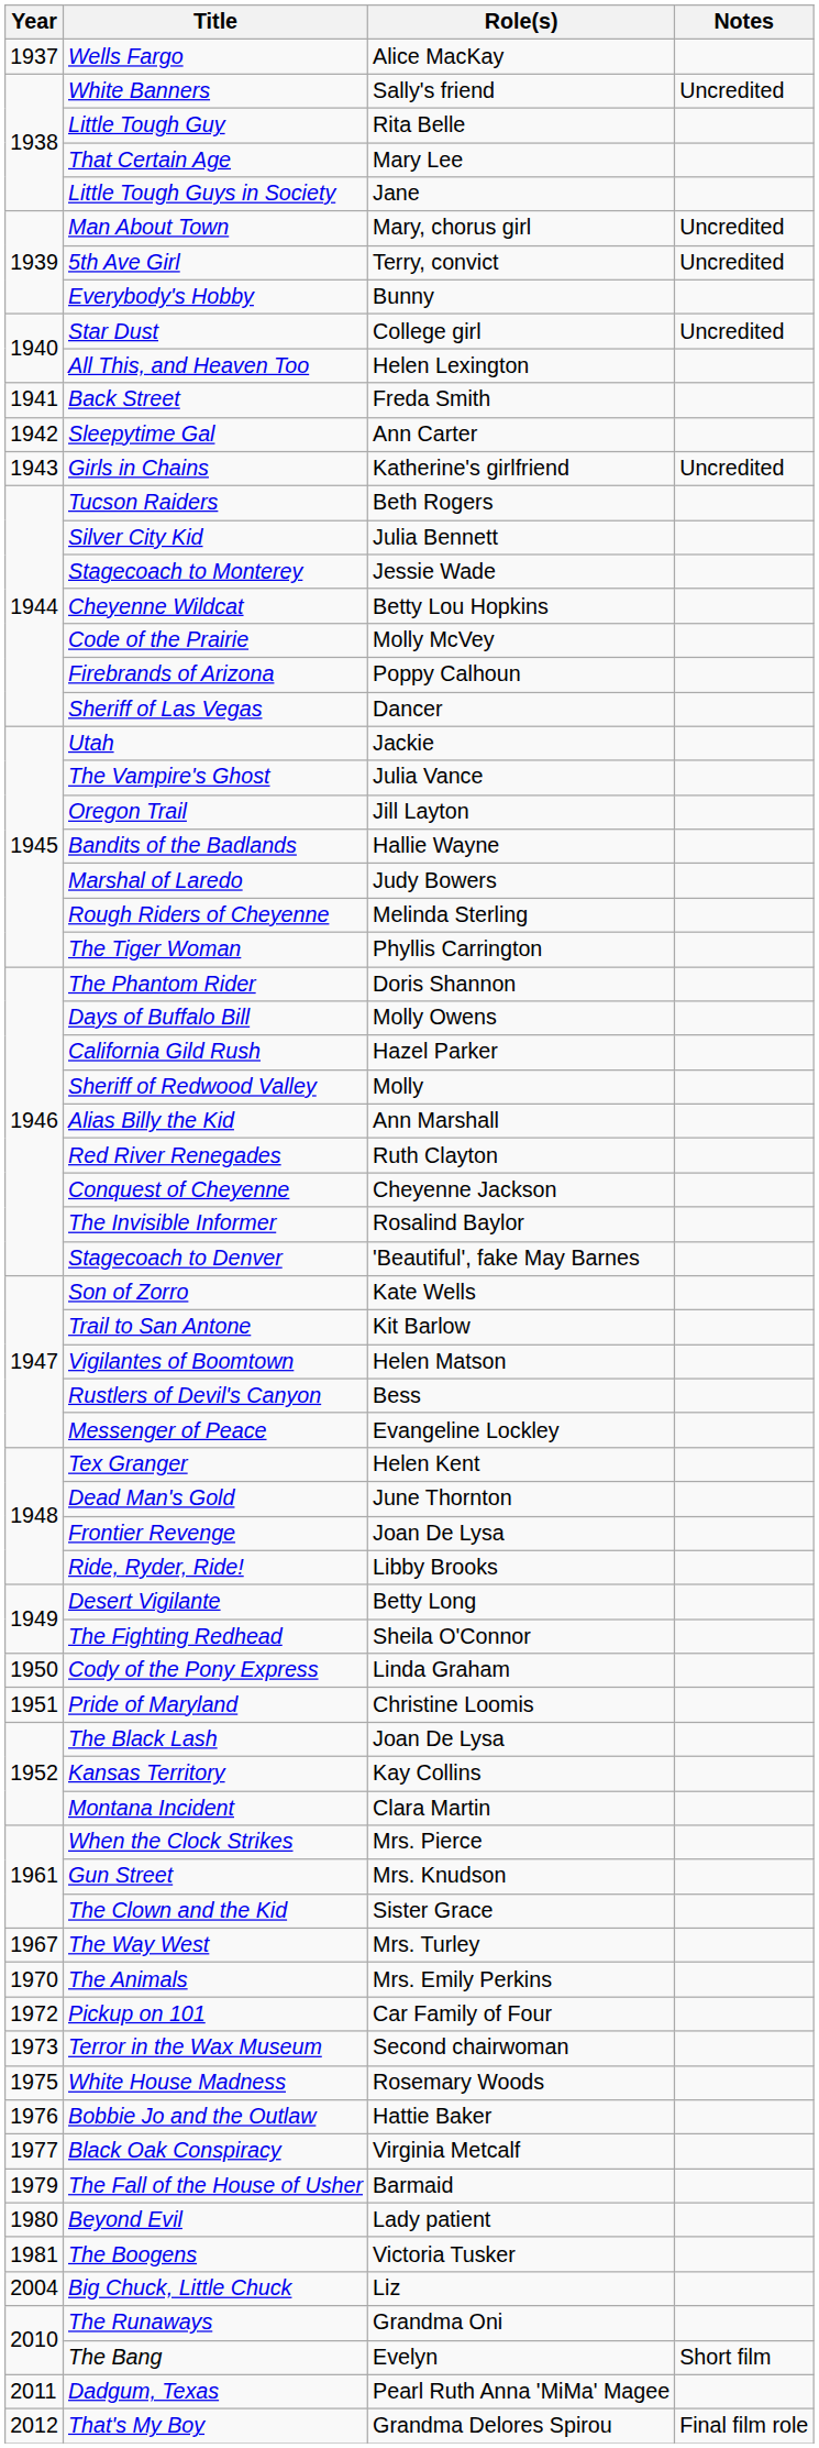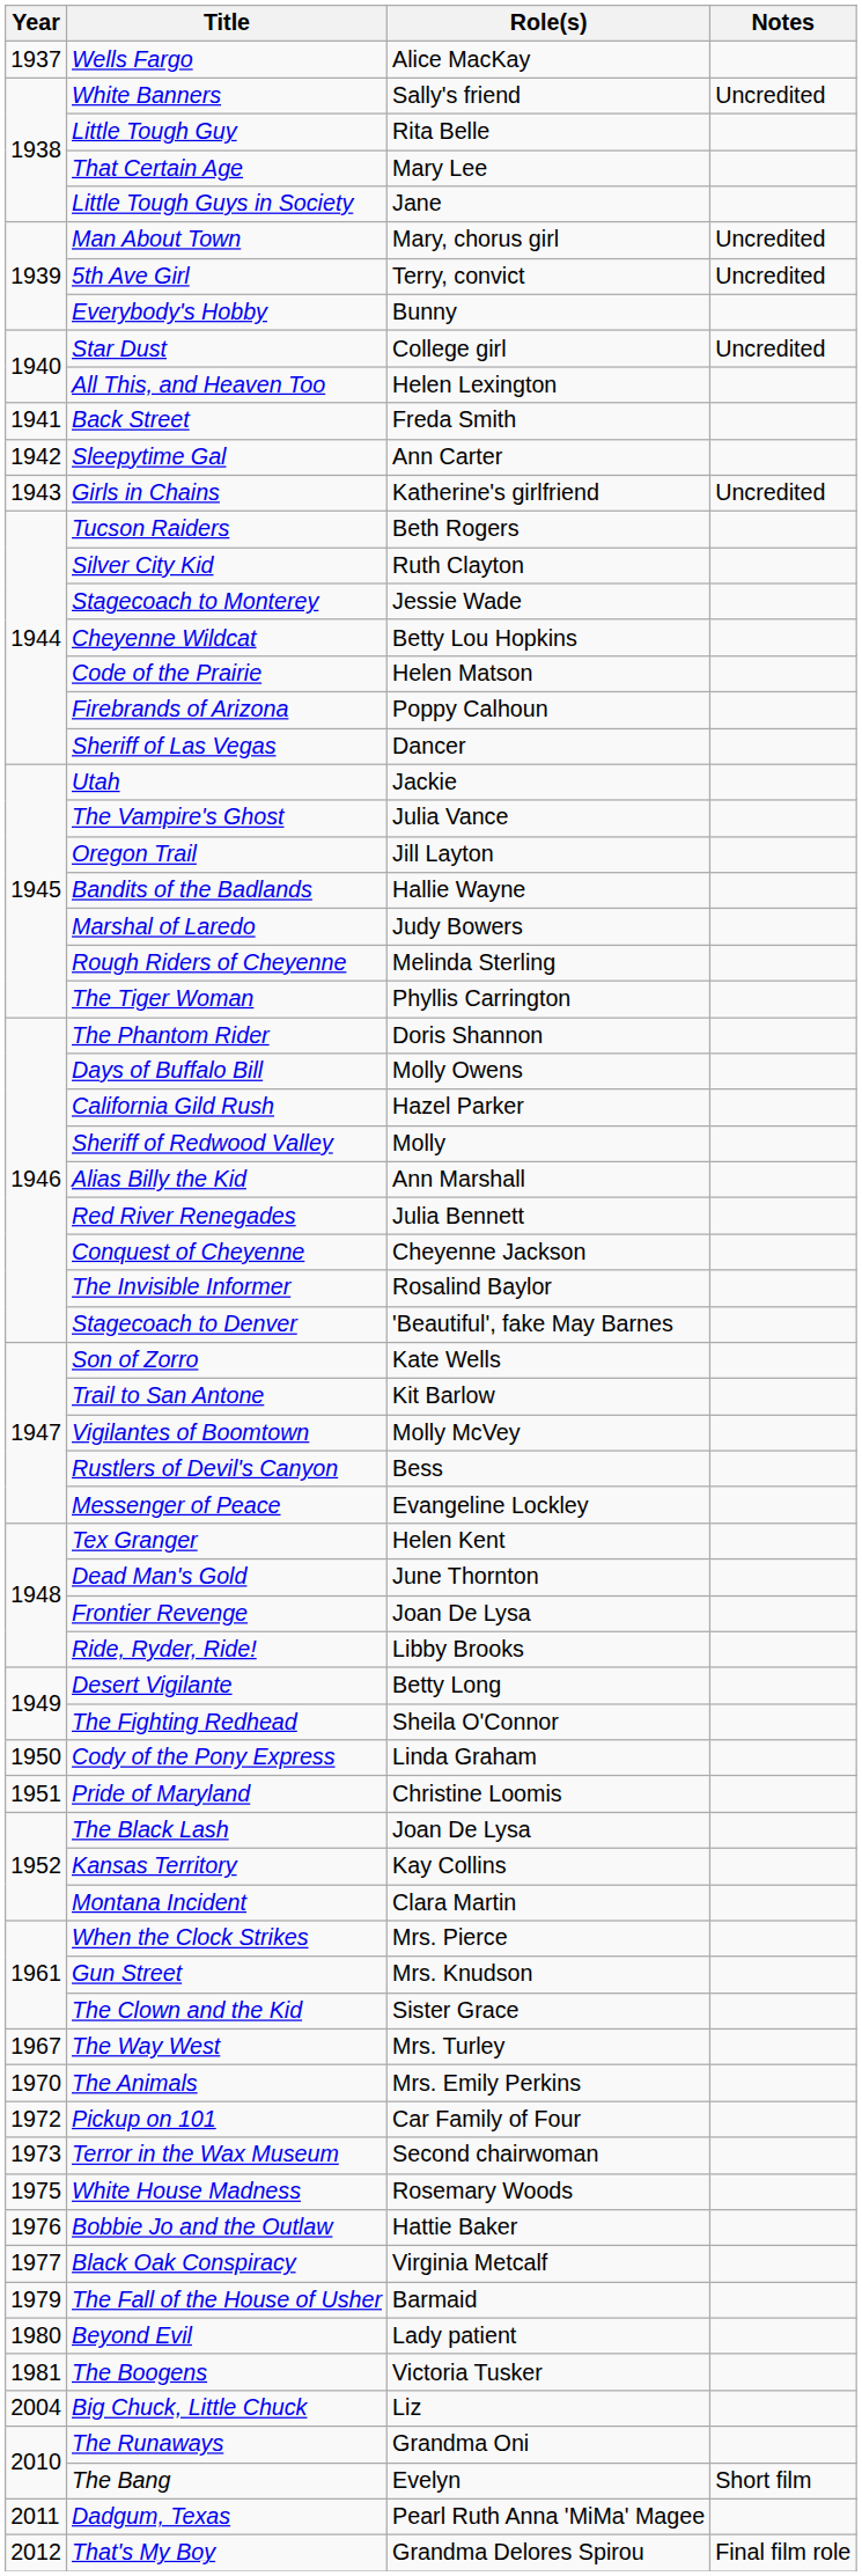 <table class="wikitable plainrowheaders sortable">
 <tr>
 <th scope="col">Year</th>
 <th scope="col">Title</th>
 <th scope="col">Role(s)</th>
 <th scope="col" class="unsortable">Notes</th>
 </tr>
 <tr>
 <td>1937</td>
 <td><em><a href='#'>Wells Fargo</a></em></td>
 <td>Alice MacKay</td>
 <td></td>
 </tr>
 <tr>
 <td rowspan=4>1938</td>
 <td><em><a href='#'>White Banners</a></em></td>
 <td>Sally's friend</td>
 <td>Uncredited</td>
 </tr>
 <tr>
 <td><em><a href='#'>Little Tough Guy</a></em></td>
 <td>Rita Belle</td>
 <td></td>
 </tr>
 <tr>
 <td><em><a href='#'>That Certain Age</a></em></td>
 <td>Mary Lee</td>
 <td></td>
 </tr>
 <tr>
 <td><em><a href='#'>Little Tough Guys in Society</a></em></td>
 <td>Jane</td>
 <td></td>
 </tr>
 <tr>
 <td rowspan=3>1939</td>
 <td><em><a href='#'>Man About Town</a></em></td>
 <td>Mary, chorus girl</td>
 <td>Uncredited</td>
 </tr>
 <tr>
 <td><em><a href='#'>5th Ave Girl</a></em></td>
 <td>Terry, convict</td>
 <td>Uncredited</td>
 </tr>
 <tr>
 <td><em><a href='#'>Everybody's Hobby</a></em></td>
 <td>Bunny</td>
 <td></td>
 </tr>
 <tr>
 <td rowspan=2>1940</td>
 <td><em><a href='#'>Star Dust</a></em></td>
 <td>College girl</td>
 <td>Uncredited</td>
 </tr>
 <tr>
 <td><em><a href='#'>All This, and Heaven Too</a></em></td>
 <td>Helen Lexington</td>
 <td></td>
 </tr>
 <tr>
 <td>1941</td>
 <td><em><a href='#'>Back Street</a></em></td>
 <td>Freda Smith</td>
 <td></td>
 </tr>
 <tr>
 <td>1942</td>
 <td><em><a href='#'>Sleepytime Gal</a></em></td>
 <td>Ann Carter</td>
 <td></td>
 </tr>
 <tr>
 <td>1943</td>
 <td><em><a href='#'>Girls in Chains</a></em></td>
 <td>Katherine's girlfriend</td>
 <td>Uncredited</td>
 </tr>
 <tr>
 <td rowspan=7>1944</td>
 <td><em><a href='#'>Tucson Raiders</a></em></td>
 <td>Beth Rogers</td>
 <td></td>
 </tr>
 <tr>
 <td><em><a href='#'>Silver City Kid</a></em></td>
-<td>Julia Bennett</td>
+<td>Ruth Clayton</td>
 <td></td>
 </tr>
 <tr>
 <td><em><a href='#'>Stagecoach to Monterey</a></em></td>
 <td>Jessie Wade</td>
 <td></td>
 </tr>
 <tr>
 <td><em><a href='#'>Cheyenne Wildcat</a></em></td>
 <td>Betty Lou Hopkins</td>
 <td></td>
 </tr>
 <tr>
 <td><em><a href='#'>Code of the Prairie</a></em></td>
-<td>Molly McVey</td>
+<td>Helen Matson</td>
 <td></td>
 </tr>
 <tr>
 <td><em><a href='#'>Firebrands of Arizona</a></em></td>
 <td>Poppy Calhoun</td>
 <td></td>
 </tr>
 <tr>
 <td><em><a href='#'>Sheriff of Las Vegas</a></em></td>
 <td>Dancer</td>
 <td></td>
 </tr>
 <tr>
 <td rowspan=7>1945</td>
 <td><em><a href='#'>Utah</a></em></td>
 <td>Jackie</td>
 <td></td>
 </tr>
 <tr>
 <td><em><a href='#'>The Vampire's Ghost</a></em></td>
 <td>Julia Vance</td>
 <td></td>
 </tr>
 <tr>
 <td><em><a href='#'>Oregon Trail</a></em></td>
 <td>Jill Layton</td>
 <td></td>
 </tr>
 <tr>
 <td><em><a href='#'>Bandits of the Badlands</a></em></td>
 <td>Hallie Wayne</td>
 <td></td>
 </tr>
 <tr>
 <td><em><a href='#'>Marshal of Laredo</a></em></td>
 <td>Judy Bowers</td>
 <td></td>
 </tr>
 <tr>
 <td><em><a href='#'>Rough Riders of Cheyenne</a></em></td>
 <td>Melinda Sterling</td>
 <td></td>
 </tr>
 <tr>
 <td><em><a href='#'>The Tiger Woman</a></em></td>
 <td>Phyllis Carrington</td>
 <td></td>
 </tr>
 <tr>
 <td rowspan=9>1946</td>
 <td><em><a href='#'>The Phantom Rider</a></em></td>
 <td>Doris Shannon</td>
 <td></td>
 </tr>
 <tr>
 <td><em><a href='#'>Days of Buffalo Bill</a></em></td>
 <td>Molly Owens</td>
 <td></td>
 </tr>
 <tr>
 <td><em><a href='#'>California Gild Rush</a></em></td>
 <td>Hazel Parker</td>
 <td></td>
 </tr>
 <tr>
 <td><em><a href='#'>Sheriff of Redwood Valley</a></em></td>
 <td>Molly</td>
 <td></td>
 </tr>
 <tr>
 <td><em><a href='#'>Alias Billy the Kid</a></em></td>
 <td>Ann Marshall</td>
 <td></td>
 </tr>
 <tr>
 <td><em><a href='#'>Red River Renegades</a></em></td>
-<td>Ruth Clayton</td>
+<td>Julia Bennett</td>
 <td></td>
 </tr>
 <tr>
 <td><em><a href='#'>Conquest of Cheyenne</a></em></td>
 <td>Cheyenne Jackson</td>
 <td></td>
 </tr>
 <tr>
 <td><em><a href='#'>The Invisible Informer</a></em></td>
 <td>Rosalind Baylor</td>
 <td></td>
 </tr>
 <tr>
 <td><em><a href='#'>Stagecoach to Denver</a></em></td>
 <td>'Beautiful', fake May Barnes</td>
 <td></td>
 </tr>
 <tr>
 <td rowspan=5>1947</td>
 <td><em><a href='#'>Son of Zorro</a></em></td>
 <td>Kate Wells</td>
 <td></td>
 </tr>
 <tr>
 <td><em><a href='#'>Trail to San Antone</a></em></td>
 <td>Kit Barlow</td>
 <td></td>
 </tr>
 <tr>
 <td><em><a href='#'>Vigilantes of Boomtown</a></em></td>
-<td>Helen Matson</td>
+<td>Molly McVey</td>
 <td></td>
 </tr>
 <tr>
 <td><em><a href='#'>Rustlers of Devil's Canyon</a></em></td>
 <td>Bess</td>
 <td></td>
 </tr>
 <tr>
 <td><em><a href='#'>Messenger of Peace</a></em></td>
 <td>Evangeline Lockley</td>
 <td></td>
 </tr>
 <tr>
 <td rowspan=4>1948</td>
 <td><em><a href='#'>Tex Granger</a></em></td>
 <td>Helen Kent</td>
 <td></td>
 </tr>
 <tr>
 <td><em><a href='#'>Dead Man's Gold</a></em></td>
 <td>June Thornton</td>
 <td></td>
 </tr>
 <tr>
 <td><em><a href='#'>Frontier Revenge</a></em></td>
 <td>Joan De Lysa</td>
 <td></td>
 </tr>
 <tr>
 <td><em><a href='#'>Ride, Ryder, Ride!</a></em></td>
 <td>Libby Brooks</td>
 <td></td>
 </tr>
 <tr>
 <td rowspan=2>1949</td>
 <td><em><a href='#'>Desert Vigilante</a></em></td>
 <td>Betty Long</td>
 <td></td>
 </tr>
 <tr>
 <td><em><a href='#'>The Fighting Redhead</a></em></td>
 <td>Sheila O'Connor</td>
 <td></td>
 </tr>
 <tr>
 <td>1950</td>
 <td><em><a href='#'>Cody of the Pony Express</a></em></td>
 <td>Linda Graham</td>
 <td></td>
 </tr>
 <tr>
 <td>1951</td>
 <td><em><a href='#'>Pride of Maryland</a></em></td>
 <td>Christine Loomis</td>
 <td></td>
 </tr>
 <tr>
 <td rowspan=3>1952</td>
 <td><em><a href='#'>The Black Lash</a></em></td>
 <td>Joan De Lysa</td>
 <td></td>
 </tr>
 <tr>
 <td><em><a href='#'>Kansas Territory</a></em></td>
 <td>Kay Collins</td>
 <td></td>
 </tr>
 <tr>
 <td><em><a href='#'>Montana Incident</a></em></td>
 <td>Clara Martin</td>
 <td></td>
 </tr>
 <tr>
 <td rowspan=3>1961</td>
 <td><em><a href='#'>When the Clock Strikes</a></em></td>
 <td>Mrs. Pierce</td>
 <td></td>
 </tr>
 <tr>
 <td><em><a href='#'>Gun Street</a></em></td>
 <td>Mrs. Knudson</td>
 <td></td>
 </tr>
 <tr>
 <td><em><a href='#'>The Clown and the Kid</a></em></td>
 <td>Sister Grace</td>
 <td></td>
 </tr>
 <tr>
 <td>1967</td>
 <td><em><a href='#'>The Way West</a></em></td>
 <td>Mrs. Turley</td>
 <td></td>
 </tr>
 <tr>
 <td>1970</td>
 <td><em><a href='#'>The Animals</a></em></td>
 <td>Mrs. Emily Perkins</td>
 <td></td>
 </tr>
 <tr>
 <td>1972</td>
 <td><em><a href='#'>Pickup on 101</a></em></td>
 <td>Car Family of Four</td>
 <td></td>
 </tr>
 <tr>
 <td>1973</td>
 <td><em><a href='#'>Terror in the Wax Museum</a></em></td>
 <td>Second chairwoman</td>
 <td></td>
 </tr>
 <tr>
 <td>1975</td>
 <td><em><a href='#'>White House Madness</a></em></td>
 <td>Rosemary Woods</td>
 <td></td>
 </tr>
 <tr>
 <td>1976</td>
 <td><em><a href='#'>Bobbie Jo and the Outlaw</a></em></td>
 <td>Hattie Baker</td>
 <td></td>
 </tr>
 <tr>
 <td>1977</td>
 <td><em><a href='#'>Black Oak Conspiracy</a></em></td>
 <td>Virginia Metcalf</td>
 <td></td>
 </tr>
 <tr>
 <td>1979</td>
 <td><em><a href='#'>The Fall of the House of Usher</a></em></td>
 <td>Barmaid</td>
 <td></td>
 </tr>
 <tr>
 <td>1980</td>
 <td><em><a href='#'>Beyond Evil</a></em></td>
 <td>Lady patient</td>
 <td></td>
 </tr>
 <tr>
 <td>1981</td>
 <td><em><a href='#'>The Boogens</a></em></td>
 <td>Victoria Tusker</td>
 <td></td>
 </tr>
 <tr>
 <td>2004</td>
 <td><em><a href='#'>Big Chuck, Little Chuck</a></em></td>
 <td>Liz</td>
 <td></td>
 </tr>
 <tr>
 <td rowspan=2>2010</td>
 <td><em><a href='#'>The Runaways</a></em></td>
 <td>Grandma Oni</td>
 <td></td>
 </tr>
 <tr>
 <td><em>The Bang</em></td>
 <td>Evelyn</td>
 <td>Short film</td>
 </tr>
 <tr>
 <td>2011</td>
 <td><em><a href='#'>Dadgum, Texas</a></em></td>
 <td>Pearl Ruth Anna 'MiMa' Magee</td>
 <td></td>
 </tr>
 <tr>
 <td>2012</td>
 <td><em><a href='#'>That's My Boy</a></em></td>
 <td>Grandma Delores Spirou</td>
 <td>Final film role</td>
 </tr>
 </table>
